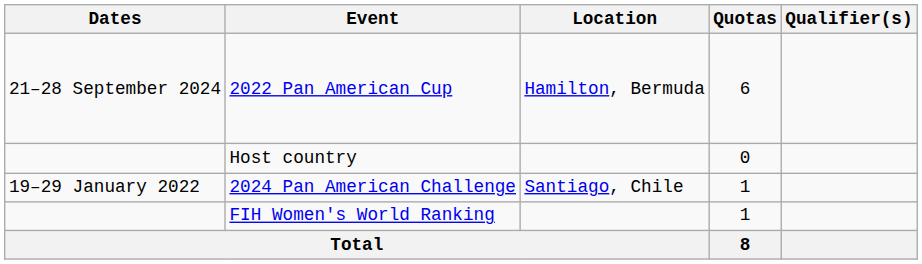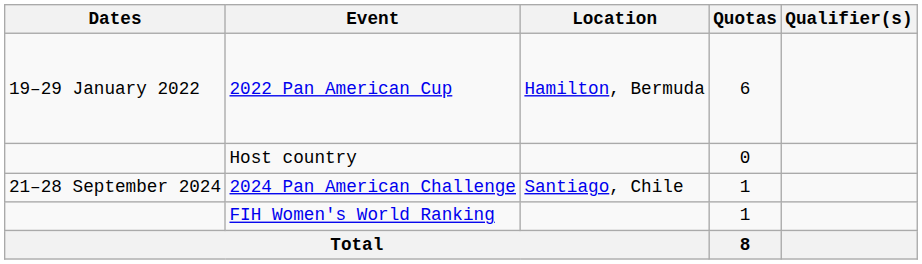 <table class="wikitable">
 <tr>
 <th>Dates</th>
 <th>Event</th>
 <th>Location</th>
 <th>Quotas</th>
 <th>Qualifier(s)</th>
 </tr>
 <tr>
-<td>21–28 September 2024</td>
+<td>19–29 January 2022</td>
 <td><a href='#'>2022 Pan American Cup</a></td>
 <td><a href='#'>Hamilton</a>, Bermuda</td>
 <td align=center>6</td>
 <td><br><br><br><br><br></td>
 </tr>
 <tr>
 <td></td>
 <td>Host country</td>
 <td></td>
 <td align=center>0</td>
 <td></td>
 </tr>
 <tr>
-<td>19–29 January 2022</td>
+<td>21–28 September 2024</td>
 <td><a href='#'>2024 Pan American Challenge</a></td>
 <td><a href='#'>Santiago</a>, Chile</td>
 <td align=center>1</td>
 <td></td>
 </tr>
 <tr>
 <td></td>
 <td><a href='#'>FIH Women's World Ranking</a></td>
 <td></td>
 <td align=center>1</td>
 <td></td>
 </tr>
 <tr>
 <th colspan=3>Total</th>
 <th>8</th>
 <th></th>
 </tr>
 </table>
